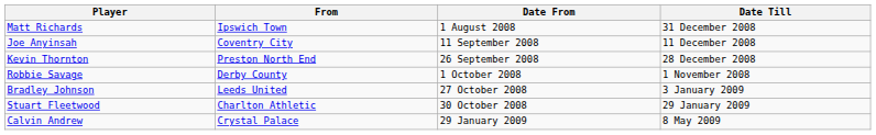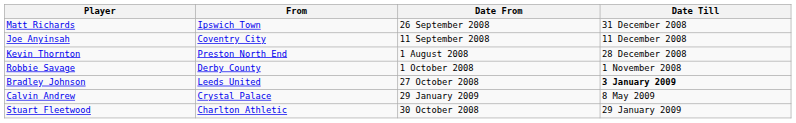 <table class="wikitable sortable" style="text-align:center; font-size:95%;width:70%; text-align:left">
 <tr>
 <th>Player</th>
 <th>From</th>
 <th>Date From</th>
 <th>Date Till</th>
 </tr>
 <tr>
 <td> <a href='#'>Matt Richards</a></td>
 <td><a href='#'>Ipswich Town</a></td>
-<td>1 August 2008</td>
+<td>26 September 2008</td>
 <td>31 December 2008</td>
 </tr>
 <tr>
 <td> <a href='#'>Joe Anyinsah</a></td>
 <td><a href='#'>Coventry City</a></td>
 <td>11 September 2008</td>
 <td>11 December 2008</td>
 </tr>
 <tr>
 <td> <a href='#'>Kevin Thornton</a></td>
 <td><a href='#'>Preston North End</a></td>
-<td>26 September 2008</td>
+<td>1 August 2008</td>
 <td>28 December 2008</td>
 </tr>
 <tr>
 <td> <a href='#'>Robbie Savage</a></td>
 <td><a href='#'>Derby County</a></td>
 <td>1 October 2008</td>
 <td>1 November 2008</td>
 </tr>
 <tr>
 <td> <a href='#'>Bradley Johnson</a></td>
 <td><a href='#'>Leeds United</a></td>
 <td>27 October 2008</td>
-<td>3 January 2009</td>
+<td><strong>3 January 2009</strong></td>
+</tr>
+<tr>
+<td> <a href='#'>Calvin Andrew</a></td>
+<td><a href='#'>Crystal Palace</a></td>
+<td>29 January 2009</td>
+<td>8 May 2009</td>
 </tr>
 <tr>
 <td> <a href='#'>Stuart Fleetwood</a></td>
 <td><a href='#'>Charlton Athletic</a></td>
 <td>30 October 2008</td>
 <td>29 January 2009</td>
 </tr>
-<tr>
-<td> <a href='#'>Calvin Andrew</a></td>
-<td><a href='#'>Crystal Palace</a></td>
-<td>29 January 2009</td>
-<td>8 May 2009</td>
-</tr>
 </table>
